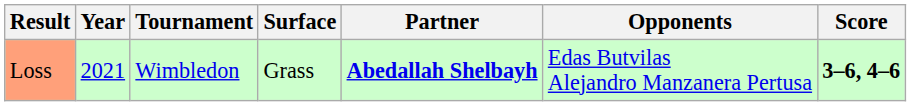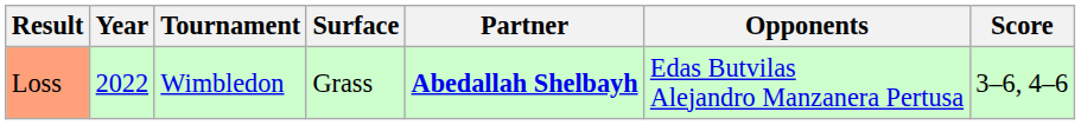 <table class="sortable wikitable">
 <tr>
 <th>Result</th>
 <th>Year</th>
 <th>Tournament</th>
 <th>Surface</th>
 <th>Partner</th>
 <th>Opponents</th>
 <th>Score</th>
 </tr>
 <tr style="background:#ccffcc;">
 <td style="background:#ffa07a;">Loss</td>
-<td><a href='#'>2021</a></td>
+<td><a href='#'>2022</a></td>
 <td><a href='#'>Wimbledon</a></td>
 <td>Grass</td>
 <td><strong> <a href='#'>Abedallah Shelbayh</a></strong></td>
 <td> <a href='#'>Edas Butvilas</a> <br>  <a href='#'>Alejandro Manzanera Pertusa</a></td>
-<td><strong>3–6, 4–6</strong></td>
+<td>3–6, 4–6</td>
 </tr>
 </table>
